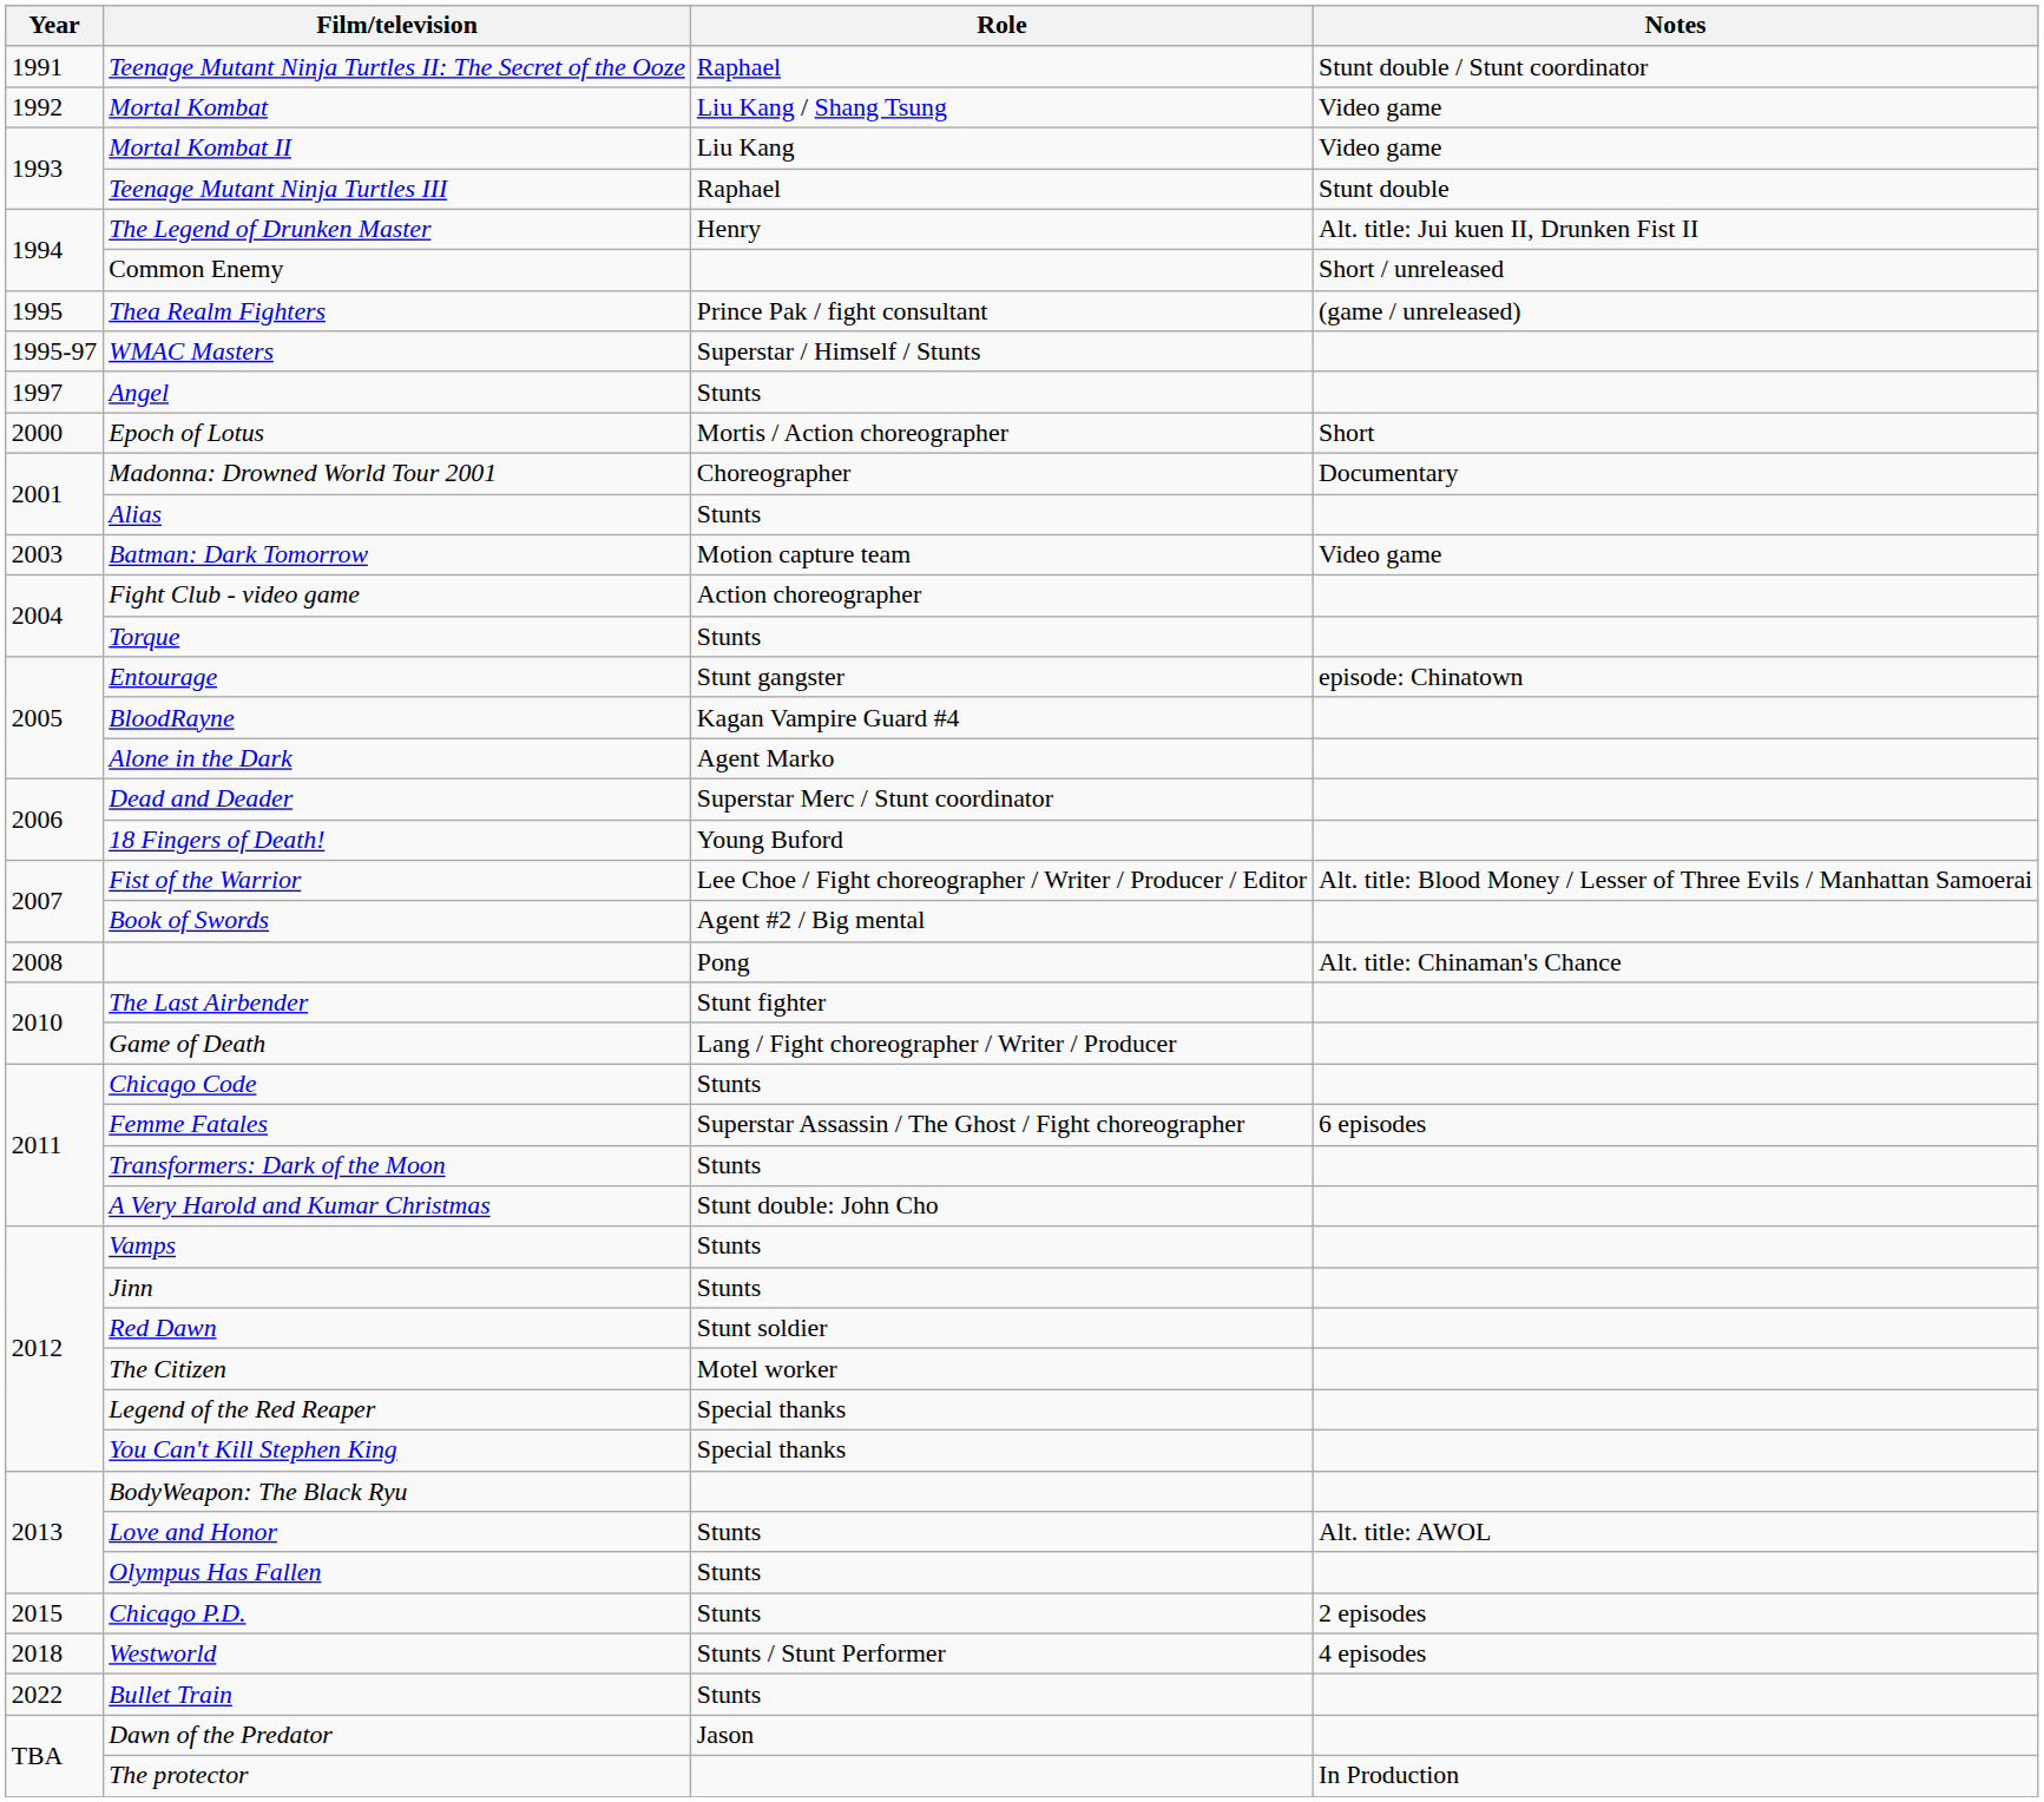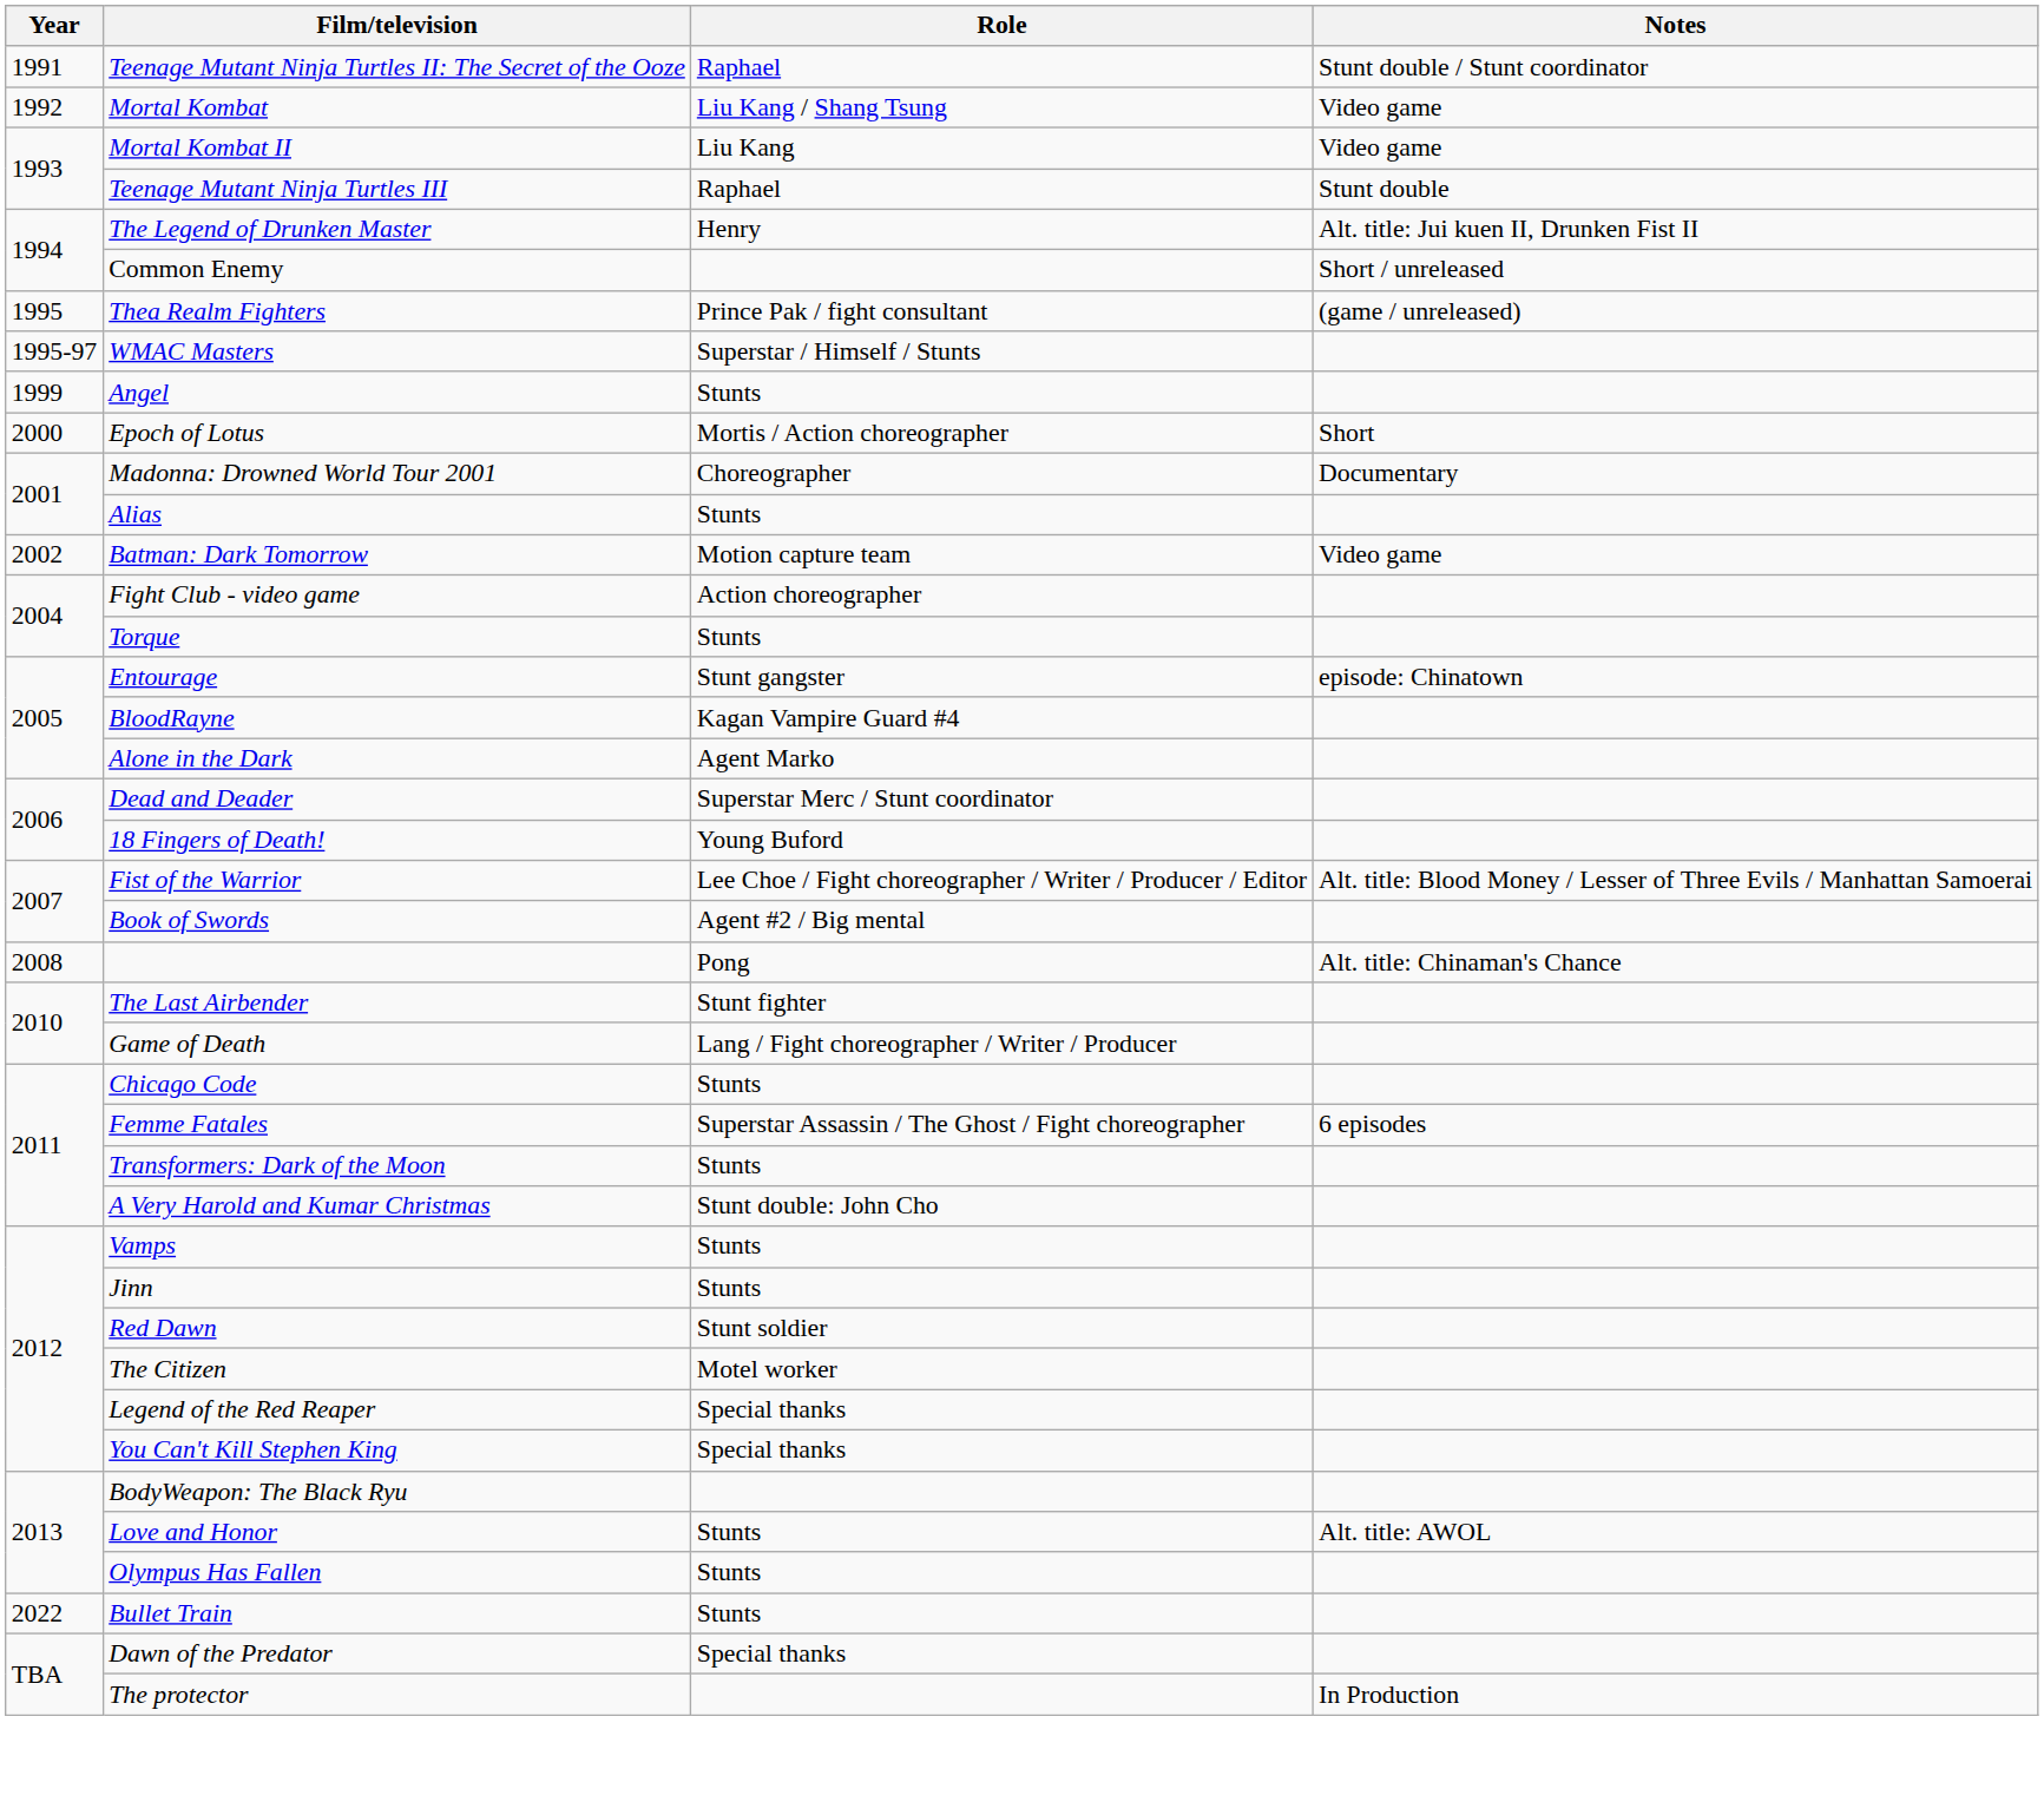 <table class="wikitable">
 <tr style="background:#ccc; text-align:center;">
 <th>Year</th>
 <th>Film/television</th>
 <th>Role</th>
 <th>Notes</th>
 </tr>
 <tr>
 <td>1991</td>
 <td><em><a href='#'>Teenage Mutant Ninja Turtles II: The Secret of the Ooze</a></em></td>
 <td><a href='#'>Raphael</a></td>
 <td>Stunt double / Stunt coordinator</td>
 </tr>
 <tr>
 <td>1992</td>
 <td><em><a href='#'>Mortal Kombat</a></em></td>
 <td><a href='#'>Liu Kang</a> / <a href='#'>Shang Tsung</a></td>
 <td>Video game</td>
 </tr>
 <tr>
 <td rowspan="2">1993</td>
 <td><em><a href='#'>Mortal Kombat II</a></em></td>
 <td>Liu Kang</td>
 <td>Video game</td>
 </tr>
 <tr>
 <td><em><a href='#'>Teenage Mutant Ninja Turtles III</a></em></td>
 <td>Raphael</td>
 <td>Stunt double</td>
 </tr>
 <tr>
 <td rowspan="2">1994</td>
 <td><em><a href='#'>The Legend of Drunken Master</a></em></td>
 <td>Henry</td>
 <td>Alt. title: Jui kuen II, Drunken Fist II</td>
 </tr>
 <tr>
 <td>Common Enemy</td>
 <td></td>
 <td>Short / unreleased</td>
 </tr>
 <tr>
 <td>1995</td>
 <td><em><a href='#'>Thea Realm Fighters</a></em></td>
 <td>Prince Pak / fight consultant</td>
 <td>(game / unreleased)</td>
 </tr>
 <tr>
 <td>1995-97</td>
 <td><em><a href='#'>WMAC Masters</a></em></td>
 <td>Superstar / Himself / Stunts</td>
 <td></td>
 </tr>
 <tr>
-<td>1997</td>
+<td>1999</td>
 <td><em><a href='#'>Angel</a></em></td>
 <td>Stunts</td>
 <td></td>
 </tr>
 <tr>
 <td>2000</td>
 <td><em>Epoch of Lotus</em></td>
 <td>Mortis / Action choreographer</td>
 <td>Short</td>
 </tr>
 <tr>
 <td rowspan="2">2001</td>
 <td><em>Madonna: Drowned World Tour 2001</em></td>
 <td>Choreographer</td>
 <td>Documentary</td>
 </tr>
 <tr>
 <td><em><a href='#'>Alias</a></em></td>
 <td>Stunts</td>
 <td></td>
 </tr>
 <tr>
-<td>2003</td>
+<td>2002</td>
 <td><em><a href='#'>Batman: Dark Tomorrow</a></em></td>
 <td>Motion capture team</td>
 <td>Video game</td>
 </tr>
 <tr>
 <td rowspan="2">2004</td>
 <td><em>Fight Club -  video game</em></td>
 <td>Action choreographer</td>
 <td></td>
 </tr>
 <tr>
 <td><em><a href='#'>Torque</a></em></td>
 <td>Stunts</td>
 <td></td>
 </tr>
 <tr>
 <td rowspan="3">2005</td>
 <td><em><a href='#'>Entourage</a></em></td>
 <td>Stunt gangster</td>
 <td>episode: Chinatown</td>
 </tr>
 <tr>
 <td><em><a href='#'>BloodRayne</a></em></td>
 <td>Kagan Vampire Guard #4</td>
 <td></td>
 </tr>
 <tr>
 <td><em><a href='#'>Alone in the Dark</a></em></td>
 <td>Agent Marko</td>
 <td></td>
 </tr>
 <tr>
 <td rowspan="2">2006</td>
 <td><em><a href='#'>Dead and Deader</a></em></td>
 <td>Superstar Merc / Stunt coordinator</td>
 <td></td>
 </tr>
 <tr>
 <td><em><a href='#'>18 Fingers of Death!</a></em></td>
 <td>Young Buford</td>
 <td></td>
 </tr>
 <tr>
 <td rowspan="2">2007</td>
 <td><em><a href='#'>Fist of the Warrior</a></em></td>
 <td>Lee Choe / Fight choreographer / Writer / Producer / Editor</td>
 <td>Alt. title: Blood Money / Lesser of Three Evils / Manhattan Samoerai</td>
 </tr>
 <tr>
 <td><em><a href='#'>Book of Swords</a></em></td>
 <td>Agent #2 / Big mental</td>
 <td></td>
 </tr>
 <tr>
 <td>2008</td>
 <td><em></em></td>
 <td>Pong</td>
 <td>Alt. title: Chinaman's Chance</td>
 </tr>
 <tr>
 <td rowspan="2">2010</td>
 <td><em><a href='#'>The Last Airbender</a></em></td>
 <td>Stunt fighter</td>
 <td></td>
 </tr>
 <tr>
 <td><em>Game of Death</em></td>
 <td>Lang / Fight choreographer / Writer / Producer</td>
 <td></td>
 </tr>
 <tr>
 <td rowspan="4">2011</td>
 <td><em><a href='#'>Chicago Code</a></em></td>
 <td>Stunts</td>
 <td></td>
 </tr>
 <tr>
 <td><em><a href='#'>Femme Fatales</a></em></td>
 <td>Superstar Assassin / The Ghost / Fight choreographer</td>
 <td>6 episodes</td>
 </tr>
 <tr>
 <td><em><a href='#'>Transformers: Dark of the Moon</a></em></td>
 <td>Stunts</td>
 <td></td>
 </tr>
 <tr>
 <td><em><a href='#'>A Very Harold and Kumar Christmas</a></em></td>
 <td>Stunt double: John Cho</td>
 <td></td>
 </tr>
 <tr>
 <td rowspan="6">2012</td>
 <td><em><a href='#'>Vamps</a></em></td>
 <td>Stunts</td>
 <td></td>
 </tr>
 <tr>
 <td><em>Jinn</em></td>
 <td>Stunts</td>
 <td></td>
 </tr>
 <tr>
 <td><em><a href='#'>Red Dawn</a></em></td>
 <td>Stunt soldier</td>
 <td></td>
 </tr>
 <tr>
 <td><em>The Citizen</em></td>
 <td>Motel worker</td>
 <td></td>
 </tr>
 <tr>
 <td><em>Legend of the Red Reaper</em></td>
 <td>Special thanks</td>
 <td></td>
 </tr>
 <tr>
 <td><em><a href='#'>You Can't Kill Stephen King</a></em></td>
 <td>Special thanks</td>
 <td></td>
 </tr>
 <tr>
 <td rowspan="3">2013</td>
 <td><em>BodyWeapon: The Black Ryu</em></td>
 <td></td>
 <td></td>
 </tr>
 <tr>
 <td><em><a href='#'>Love and Honor</a></em></td>
 <td>Stunts</td>
 <td>Alt. title: AWOL</td>
 </tr>
 <tr>
 <td><em><a href='#'>Olympus Has Fallen</a></em></td>
 <td>Stunts</td>
 <td></td>
 </tr>
 <tr>
-<td>2015</td>
-<td><em><a href='#'>Chicago P.D.</a></em></td>
-<td>Stunts</td>
-<td>2 episodes</td>
-</tr>
-<tr>
-<td>2018</td>
-<td><em><a href='#'>Westworld</a></em></td>
-<td>Stunts / Stunt Performer</td>
-<td>4 episodes</td>
-</tr>
-<tr>
 <td>2022</td>
 <td><em><a href='#'>Bullet Train</a></em></td>
 <td>Stunts</td>
 <td></td>
 </tr>
 <tr>
 <td rowspan="2">TBA</td>
 <td><em>Dawn of the Predator</em></td>
-<td>Jason</td>
+<td>Special thanks</td>
 <td></td>
 </tr>
 <tr>
 <td><em>The protector</em></td>
 <td></td>
 <td>In Production</td>
 </tr>
 </table>
